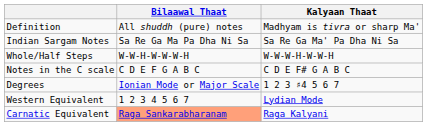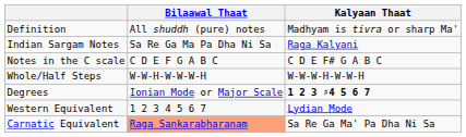 <table class="wikitable">
 <tr>
 <th></th>
 <th><a href='#'>Bilaawal Thaat</a></th>
 <th>Kalyaan Thaat</th>
 </tr>
 <tr>
 <td>Definition</td>
 <td>All <em>shuddh</em> (pure) notes</td>
 <td>Madhyam is <em>tivra</em> or sharp Ma'</td>
 </tr>
 <tr>
 <td>Indian Sargam Notes</td>
 <td>Sa Re Ga Ma Pa Dha Ni Sa</td>
-<td>Sa Re Ga Ma' Pa Dha Ni Sa</td>
+<td><a href='#'>Raga Kalyani</a></td>
+</tr>
+<tr>
+<td>Notes in the C scale</td>
+<td>C D E F G A B C</td>
+<td>C D E F# G A B C</td>
 </tr>
 <tr>
 <td>Whole/Half Steps</td>
 <td>W-W-H-W-W-W-H</td>
 <td>W-W-W-H-W-W-H</td>
 </tr>
 <tr>
-<td>Notes in the C scale</td>
-<td>C D E F G A B C</td>
-<td>C D E F# G A B C</td>
-</tr>
-<tr>
 <td>Degrees</td>
 <td><a href='#'>Ionian Mode</a> or <a href='#'>Major Scale</a></td>
-<td>1 2 3 ♯4 5 6 7</td>
+<td><strong>1 2 3 ♯4 5 6 7</strong></td>
 </tr>
 <tr>
 <td>Western Equivalent</td>
 <td>1 2 3 4 5 6 7</td>
 <td><a href='#'>Lydian Mode</a></td>
 </tr>
 <tr>
 <td><a href='#'>Carnatic</a> Equivalent</td>
 <td style="background: lightsalmon;"><a href='#'>Raga Sankarabharanam</a></td>
-<td><a href='#'>Raga Kalyani</a></td>
+<td>Sa Re Ga Ma' Pa Dha Ni Sa</td>
 </tr>
 </table>
